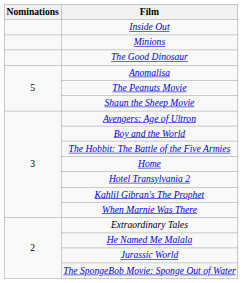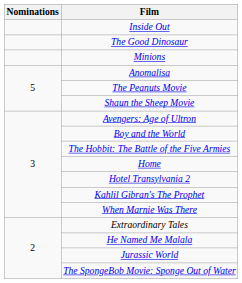 <table class="wikitable" style="text-align: center">
 <tr>
 <th scope="col" width="55">Nominations</th>
 <th scope="col" align="center">Film</th>
 </tr>
 <tr>
 <td></td>
 <td><em><a href='#'>Inside Out</a></em></td>
 </tr>
 <tr>
 <td></td>
-<td><em><a href='#'>Minions</a></em></td>
+<td><em><a href='#'>The Good Dinosaur</a></em></td>
 </tr>
 <tr>
 <td></td>
-<td><em><a href='#'>The Good Dinosaur</a></em></td>
+<td><em><a href='#'>Minions</a></em></td>
 </tr>
 <tr>
 <td rowspan=3 style="text-align:center">5</td>
 <td><em><a href='#'>Anomalisa</a></em></td>
 </tr>
 <tr>
 <td><em><a href='#'>The Peanuts Movie</a></em></td>
 </tr>
 <tr>
 <td><em><a href='#'>Shaun the Sheep Movie</a></em></td>
 </tr>
 <tr>
 <td rowspan=7 style="text-align:center">3</td>
 <td><em><a href='#'>Avengers: Age of Ultron</a></em></td>
 </tr>
 <tr>
 <td><em><a href='#'>Boy and the World</a></em></td>
 </tr>
 <tr>
 <td><em><a href='#'>The Hobbit: The Battle of the Five Armies</a></em></td>
 </tr>
 <tr>
 <td><em><a href='#'>Home</a></em></td>
 </tr>
 <tr>
 <td><em><a href='#'>Hotel Transylvania 2</a></em></td>
 </tr>
 <tr>
 <td><em><a href='#'>Kahlil Gibran's The Prophet</a></em></td>
 </tr>
 <tr>
 <td><em><a href='#'>When Marnie Was There</a></em></td>
 </tr>
 <tr>
 <td rowspan=4 style="text-align:center">2</td>
 <td><em>Extraordinary Tales</em></td>
 </tr>
 <tr>
 <td><em><a href='#'>He Named Me Malala</a></em></td>
 </tr>
 <tr>
 <td><em><a href='#'>Jurassic World</a></em></td>
 </tr>
 <tr>
 <td><em><a href='#'>The SpongeBob Movie: Sponge Out of Water</a></em></td>
 </tr>
 </table>
